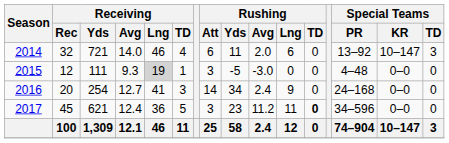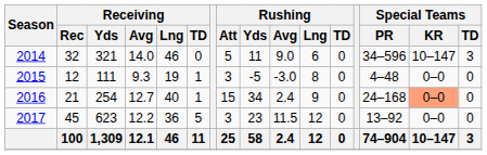 <table class=wikitable style="text-align:center;">
 <tr>
 <th rowspan=2>Season</th>
 <th colspan=5>Receiving</th>
 <th rowspan=6></th>
 <th colspan=5>Rushing</th>
 <th rowspan=6></th>
 <th colspan=3>Special Teams</th>
 </tr>
 <tr>
 <th>Rec</th>
 <th>Yds</th>
 <th>Avg</th>
 <th>Lng</th>
 <th>TD</th>
 <th>Att</th>
 <th>Yds</th>
 <th>Avg</th>
 <th>Lng</th>
 <th>TD</th>
 <th>PR</th>
 <th>KR</th>
 <th>TD</th>
 </tr>
 <tr>
 <td><a href='#'>2014</a></td>
 <td>32</td>
-<td>721</td>
+<td>321</td>
 <td>14.0</td>
 <td>46</td>
-<td>4</td>
-<td>6</td>
+<td>0</td>
+<td>5</td>
 <td>11</td>
-<td>2.0</td>
+<td>9.0</td>
 <td>6</td>
 <td>0</td>
-<td>13–92</td>
+<td>34–596</td>
 <td>10–147</td>
 <td>3</td>
 </tr>
 <tr>
 <td><a href='#'>2015</a></td>
 <td>12</td>
 <td>111</td>
 <td>9.3</td>
-<td style="background: lightgrey;">19</td>
+<td>19</td>
 <td>1</td>
 <td>3</td>
 <td>-5</td>
 <td>-3.0</td>
-<td>0</td>
+<td>8</td>
 <td>0</td>
 <td>4–48</td>
 <td>0–0</td>
 <td>0</td>
 </tr>
 <tr>
 <td><a href='#'>2016</a></td>
-<td>20</td>
+<td>21</td>
 <td>254</td>
 <td>12.7</td>
-<td>41</td>
-<td>3</td>
-<td>14</td>
+<td>40</td>
+<td>1</td>
+<td>15</td>
 <td>34</td>
 <td>2.4</td>
 <td>9</td>
 <td>0</td>
 <td>24–168</td>
-<td>0–0</td>
+<td style="background: lightsalmon;">0–0</td>
 <td>0</td>
 </tr>
 <tr>
 <td><a href='#'>2017</a></td>
 <td>45</td>
-<td>621</td>
-<td>12.4</td>
+<td>623</td>
+<td>12.2</td>
 <td>36</td>
 <td>5</td>
 <td>3</td>
 <td>23</td>
-<td>11.2</td>
-<td>11</td>
-<td><strong>0</strong></td>
-<td>34–596</td>
+<td>11.5</td>
+<td>12</td>
+<td>0</td>
+<td>13–92</td>
 <td>0–0</td>
 <td>0</td>
 </tr>
 <tr>
 <th></th>
 <th>100</th>
 <th>1,309</th>
 <th>12.1</th>
 <th>46</th>
 <th>11</th>
 <th></th>
 <th>25</th>
 <th>58</th>
 <th>2.4</th>
 <th>12</th>
 <th>0</th>
 <th></th>
 <th>74–904</th>
 <th>10–147</th>
 <th>3</th>
 </tr>
 <tr>
 </tr>
 </table>
